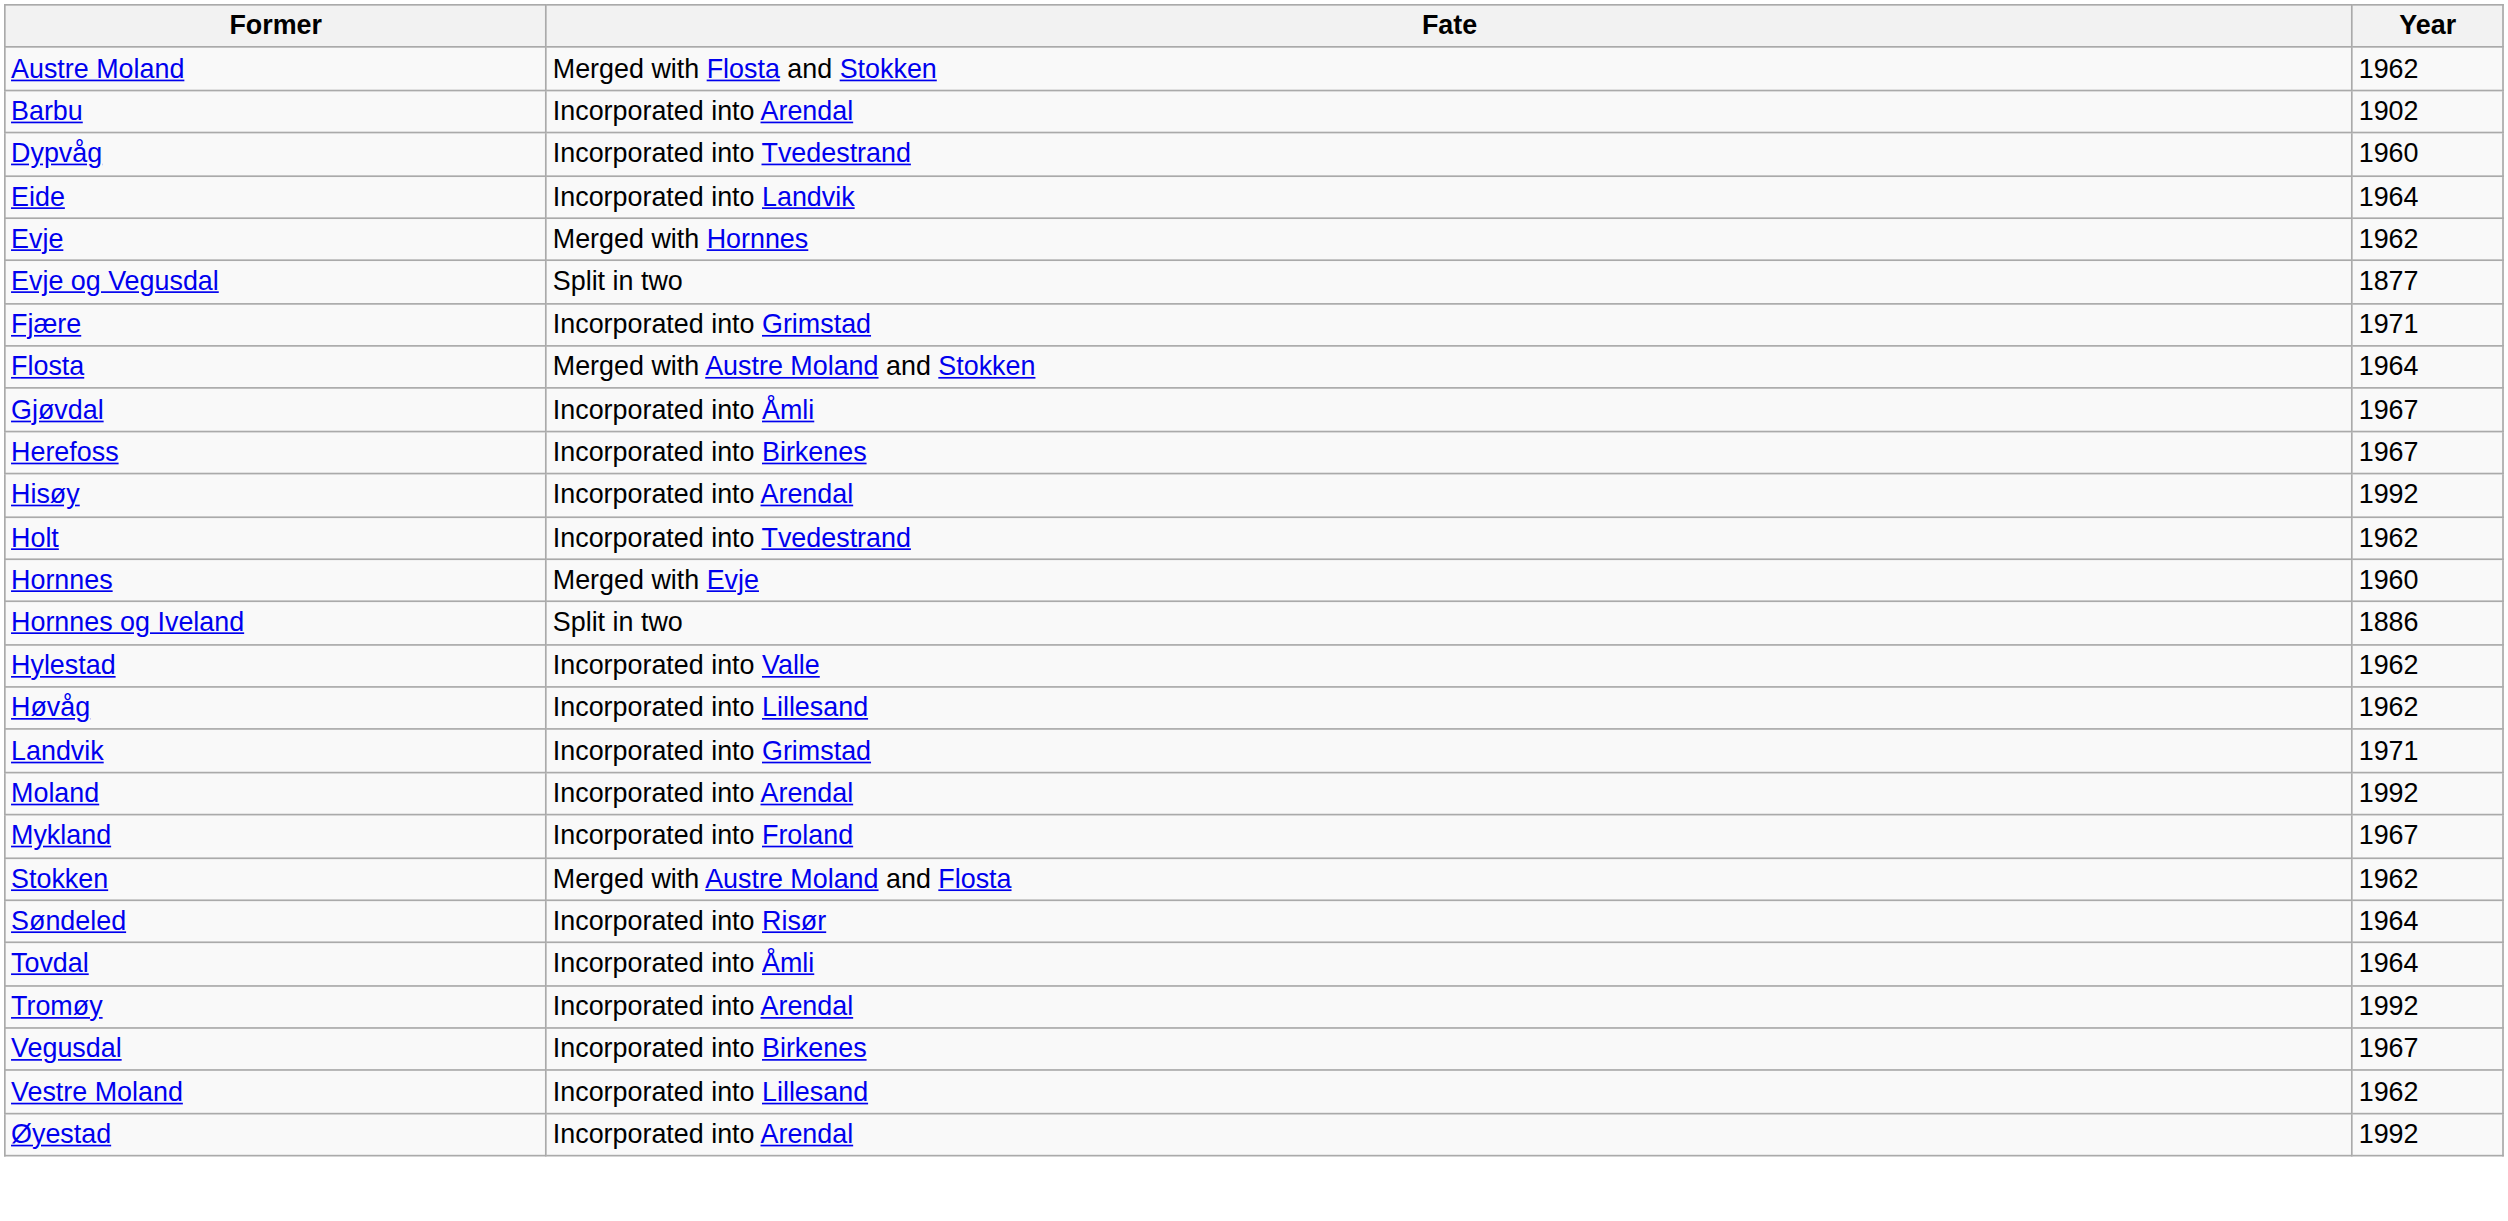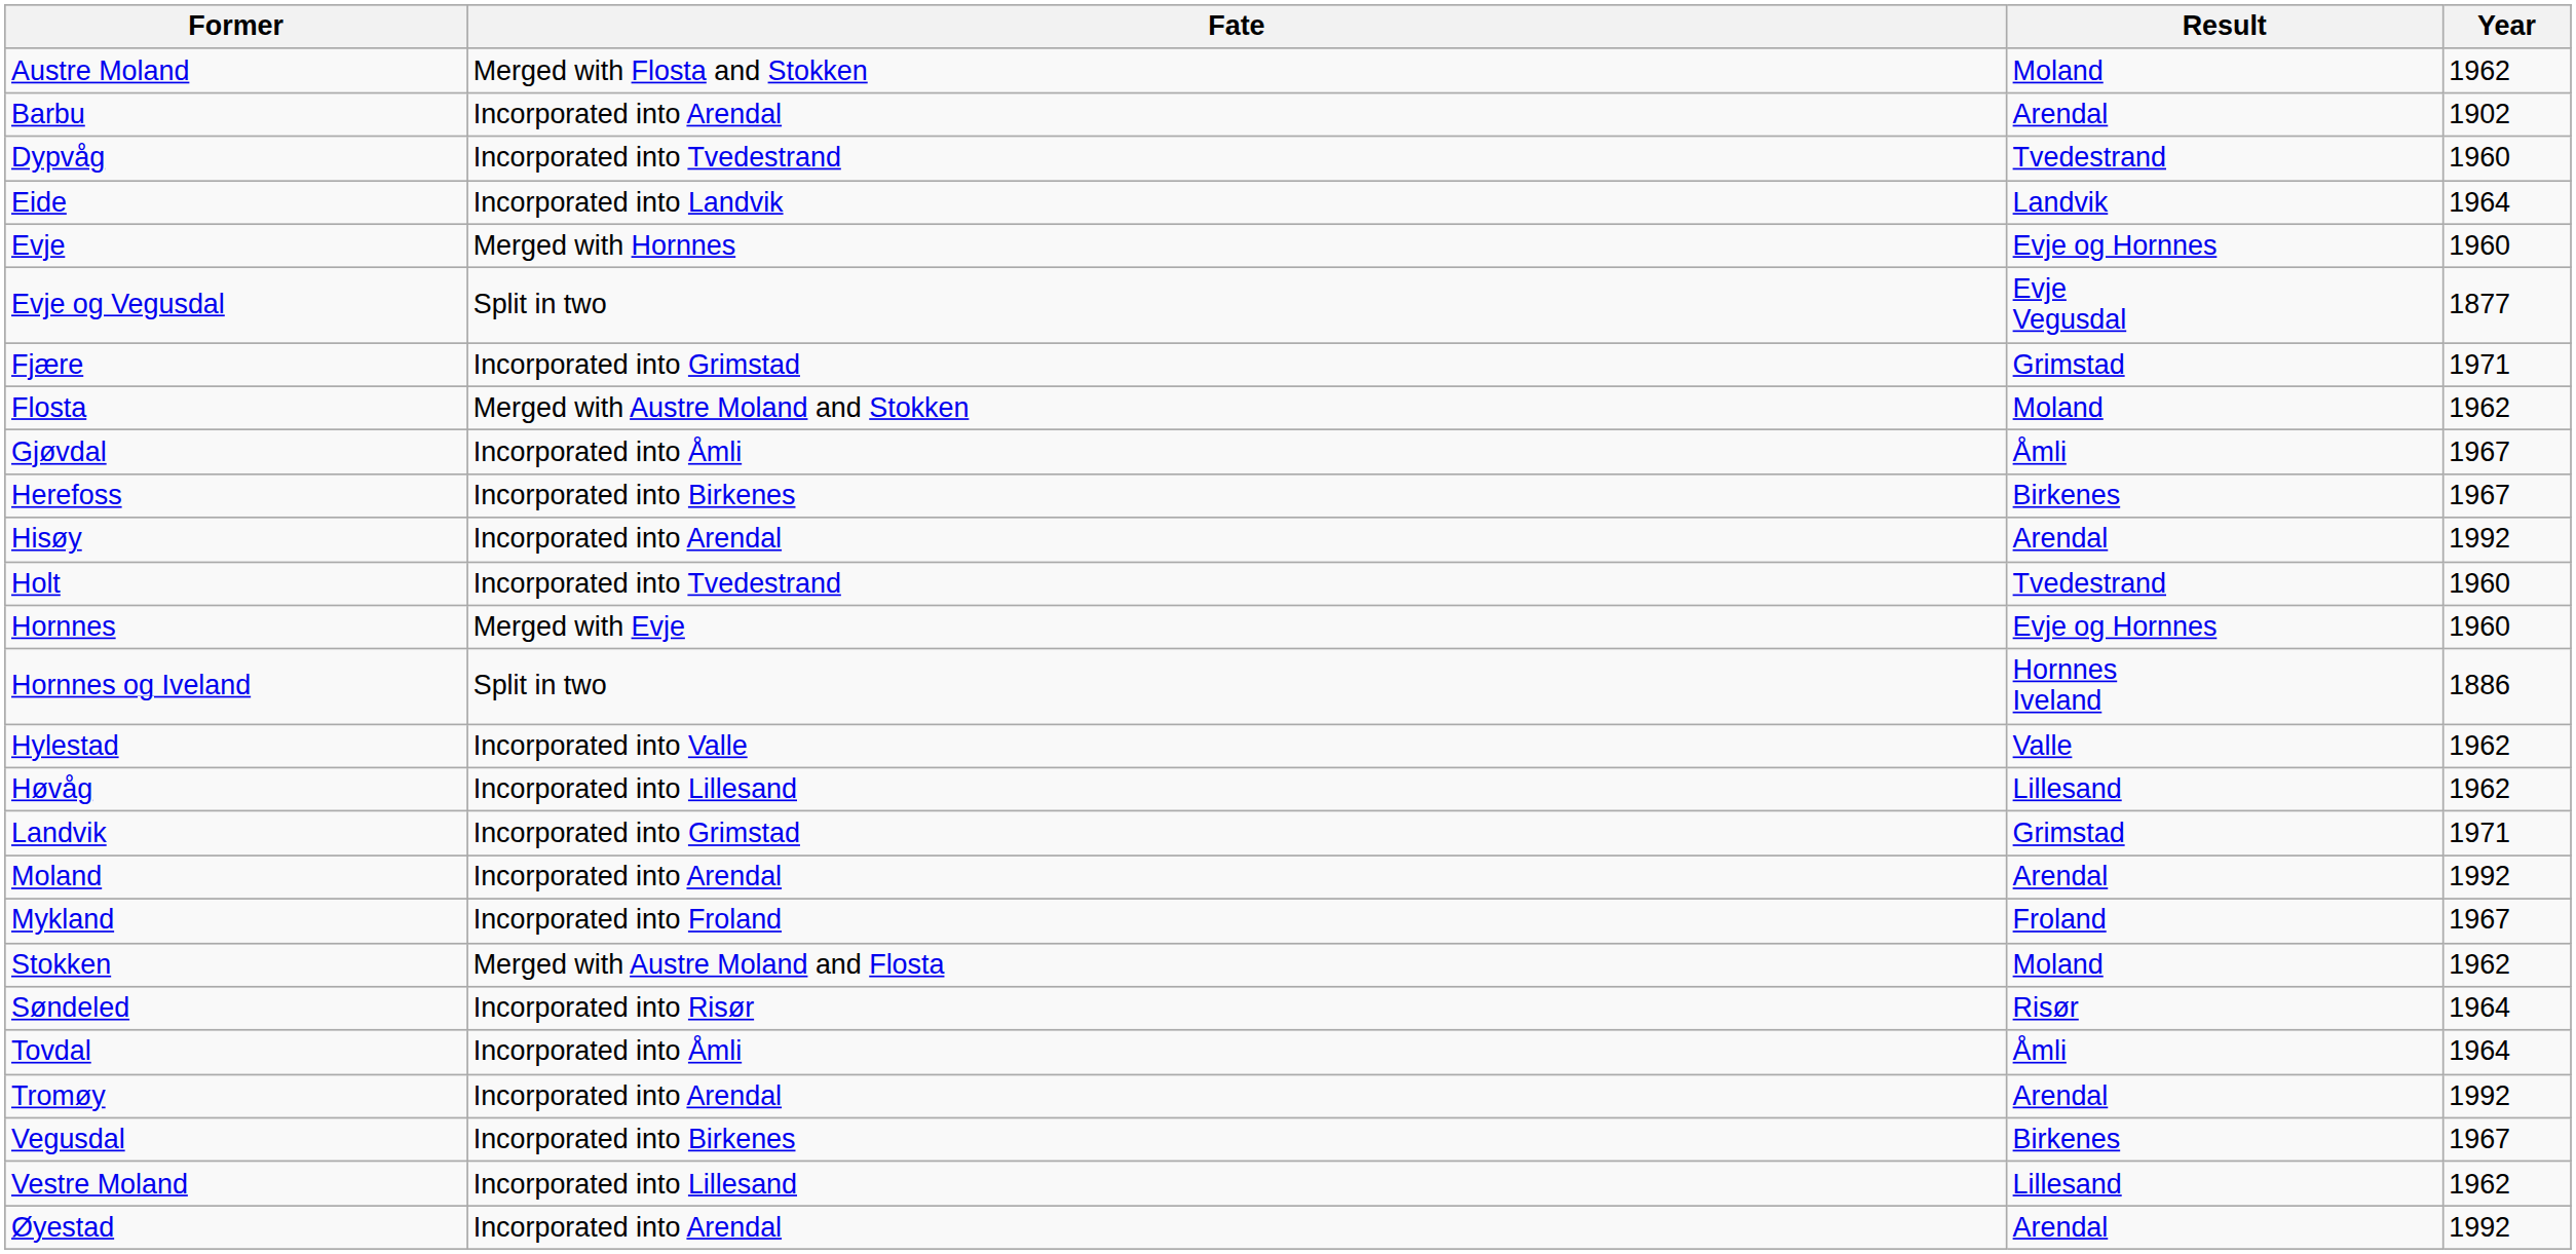 <table class="wikitable sortable" width="75%">
 <tr>
 <th width="18%">Former</th>
 <th width="60%" class="unsortable">Fate</th>
+<th width="17%">Result</th>
 <th width="5%">Year</th>
 </tr>
 <tr>
 <td><a href='#'>Austre Moland</a></td>
 <td>Merged with <a href='#'>Flosta</a> and <a href='#'>Stokken</a></td>
+<td><a href='#'>Moland</a></td>
 <td>1962</td>
 </tr>
 <tr>
 <td><a href='#'>Barbu</a></td>
 <td>Incorporated into <a href='#'>Arendal</a></td>
+<td><a href='#'>Arendal</a></td>
 <td>1902</td>
 </tr>
 <tr>
 <td><a href='#'>Dypvåg</a></td>
 <td>Incorporated into <a href='#'>Tvedestrand</a></td>
+<td><a href='#'>Tvedestrand</a></td>
 <td>1960</td>
 </tr>
 <tr>
 <td><a href='#'>Eide</a></td>
 <td>Incorporated into <a href='#'>Landvik</a></td>
+<td><a href='#'>Landvik</a></td>
 <td>1964</td>
 </tr>
 <tr>
 <td><a href='#'>Evje</a></td>
 <td>Merged with <a href='#'>Hornnes</a></td>
-<td>1962</td>
+<td><a href='#'>Evje og Hornnes</a></td>
+<td>1960</td>
 </tr>
 <tr>
 <td><a href='#'>Evje og Vegusdal</a></td>
 <td>Split in two</td>
+<td><a href='#'>Evje</a><br><a href='#'>Vegusdal</a></td>
 <td>1877</td>
 </tr>
 <tr>
 <td><a href='#'>Fjære</a></td>
 <td>Incorporated into <a href='#'>Grimstad</a></td>
+<td><a href='#'>Grimstad</a></td>
 <td>1971</td>
 </tr>
 <tr>
 <td><a href='#'>Flosta</a></td>
 <td>Merged with <a href='#'>Austre Moland</a> and <a href='#'>Stokken</a></td>
-<td>1964</td>
+<td><a href='#'>Moland</a></td>
+<td>1962</td>
 </tr>
 <tr>
 <td><a href='#'>Gjøvdal</a></td>
 <td>Incorporated into <a href='#'>Åmli</a></td>
+<td><a href='#'>Åmli</a></td>
 <td>1967</td>
 </tr>
 <tr>
 <td><a href='#'>Herefoss</a></td>
 <td>Incorporated into <a href='#'>Birkenes</a></td>
+<td><a href='#'>Birkenes</a></td>
 <td>1967</td>
 </tr>
 <tr>
 <td><a href='#'>Hisøy</a></td>
 <td>Incorporated into <a href='#'>Arendal</a></td>
+<td><a href='#'>Arendal</a></td>
 <td>1992</td>
 </tr>
 <tr>
 <td><a href='#'>Holt</a></td>
 <td>Incorporated into <a href='#'>Tvedestrand</a></td>
-<td>1962</td>
+<td><a href='#'>Tvedestrand</a></td>
+<td>1960</td>
 </tr>
 <tr>
 <td><a href='#'>Hornnes</a></td>
 <td>Merged with <a href='#'>Evje</a></td>
+<td><a href='#'>Evje og Hornnes</a></td>
 <td>1960</td>
 </tr>
 <tr>
 <td><a href='#'>Hornnes og Iveland</a></td>
 <td>Split in two</td>
+<td><a href='#'>Hornnes</a><br><a href='#'>Iveland</a></td>
 <td>1886</td>
 </tr>
 <tr>
 <td><a href='#'>Hylestad</a></td>
 <td>Incorporated into <a href='#'>Valle</a></td>
+<td><a href='#'>Valle</a></td>
 <td>1962</td>
 </tr>
 <tr>
 <td><a href='#'>Høvåg</a></td>
 <td>Incorporated into <a href='#'>Lillesand</a></td>
+<td><a href='#'>Lillesand</a></td>
 <td>1962</td>
 </tr>
 <tr>
 <td><a href='#'>Landvik</a></td>
 <td>Incorporated into <a href='#'>Grimstad</a></td>
+<td><a href='#'>Grimstad</a></td>
 <td>1971</td>
 </tr>
 <tr>
 <td><a href='#'>Moland</a></td>
 <td>Incorporated into <a href='#'>Arendal</a></td>
+<td><a href='#'>Arendal</a></td>
 <td>1992</td>
 </tr>
 <tr>
 <td><a href='#'>Mykland</a></td>
 <td>Incorporated into <a href='#'>Froland</a></td>
+<td><a href='#'>Froland</a></td>
 <td>1967</td>
 </tr>
 <tr>
 <td><a href='#'>Stokken</a></td>
 <td>Merged with <a href='#'>Austre Moland</a> and <a href='#'>Flosta</a></td>
+<td><a href='#'>Moland</a></td>
 <td>1962</td>
 </tr>
 <tr>
 <td><a href='#'>Søndeled</a></td>
 <td>Incorporated into <a href='#'>Risør</a></td>
+<td><a href='#'>Risør</a></td>
 <td>1964</td>
 </tr>
 <tr>
 <td><a href='#'>Tovdal</a></td>
 <td>Incorporated into <a href='#'>Åmli</a></td>
+<td><a href='#'>Åmli</a></td>
 <td>1964</td>
 </tr>
 <tr>
 <td><a href='#'>Tromøy</a></td>
 <td>Incorporated into <a href='#'>Arendal</a></td>
+<td><a href='#'>Arendal</a></td>
 <td>1992</td>
 </tr>
 <tr>
 <td><a href='#'>Vegusdal</a></td>
 <td>Incorporated into <a href='#'>Birkenes</a></td>
+<td><a href='#'>Birkenes</a></td>
 <td>1967</td>
 </tr>
 <tr>
 <td><a href='#'>Vestre Moland</a></td>
 <td>Incorporated into <a href='#'>Lillesand</a></td>
+<td><a href='#'>Lillesand</a></td>
 <td>1962</td>
 </tr>
 <tr>
 <td><a href='#'>Øyestad</a></td>
 <td>Incorporated into <a href='#'>Arendal</a></td>
+<td><a href='#'>Arendal</a></td>
 <td>1992</td>
 </tr>
 </table>
